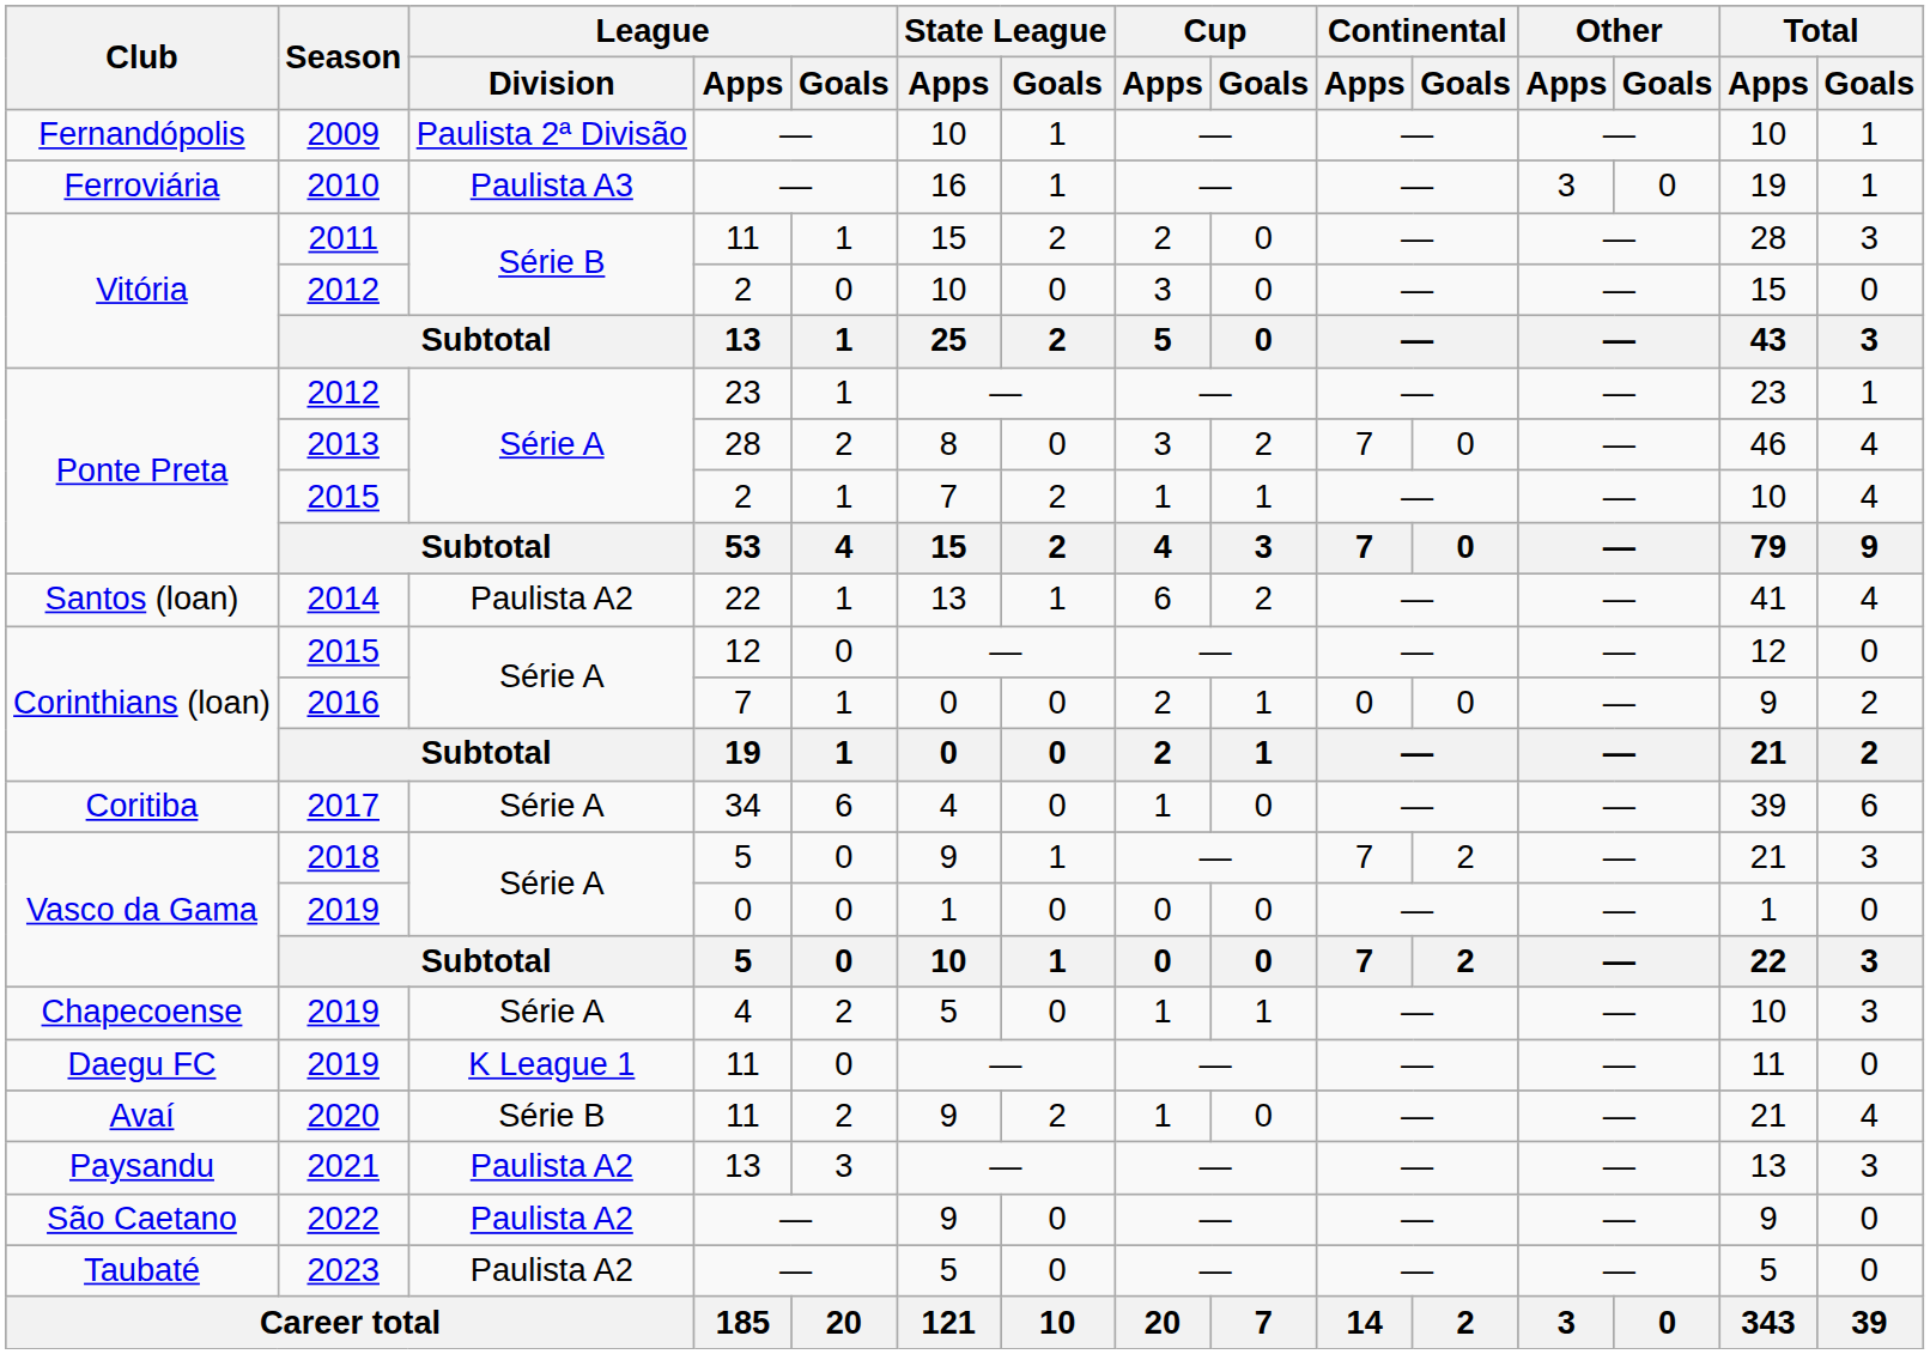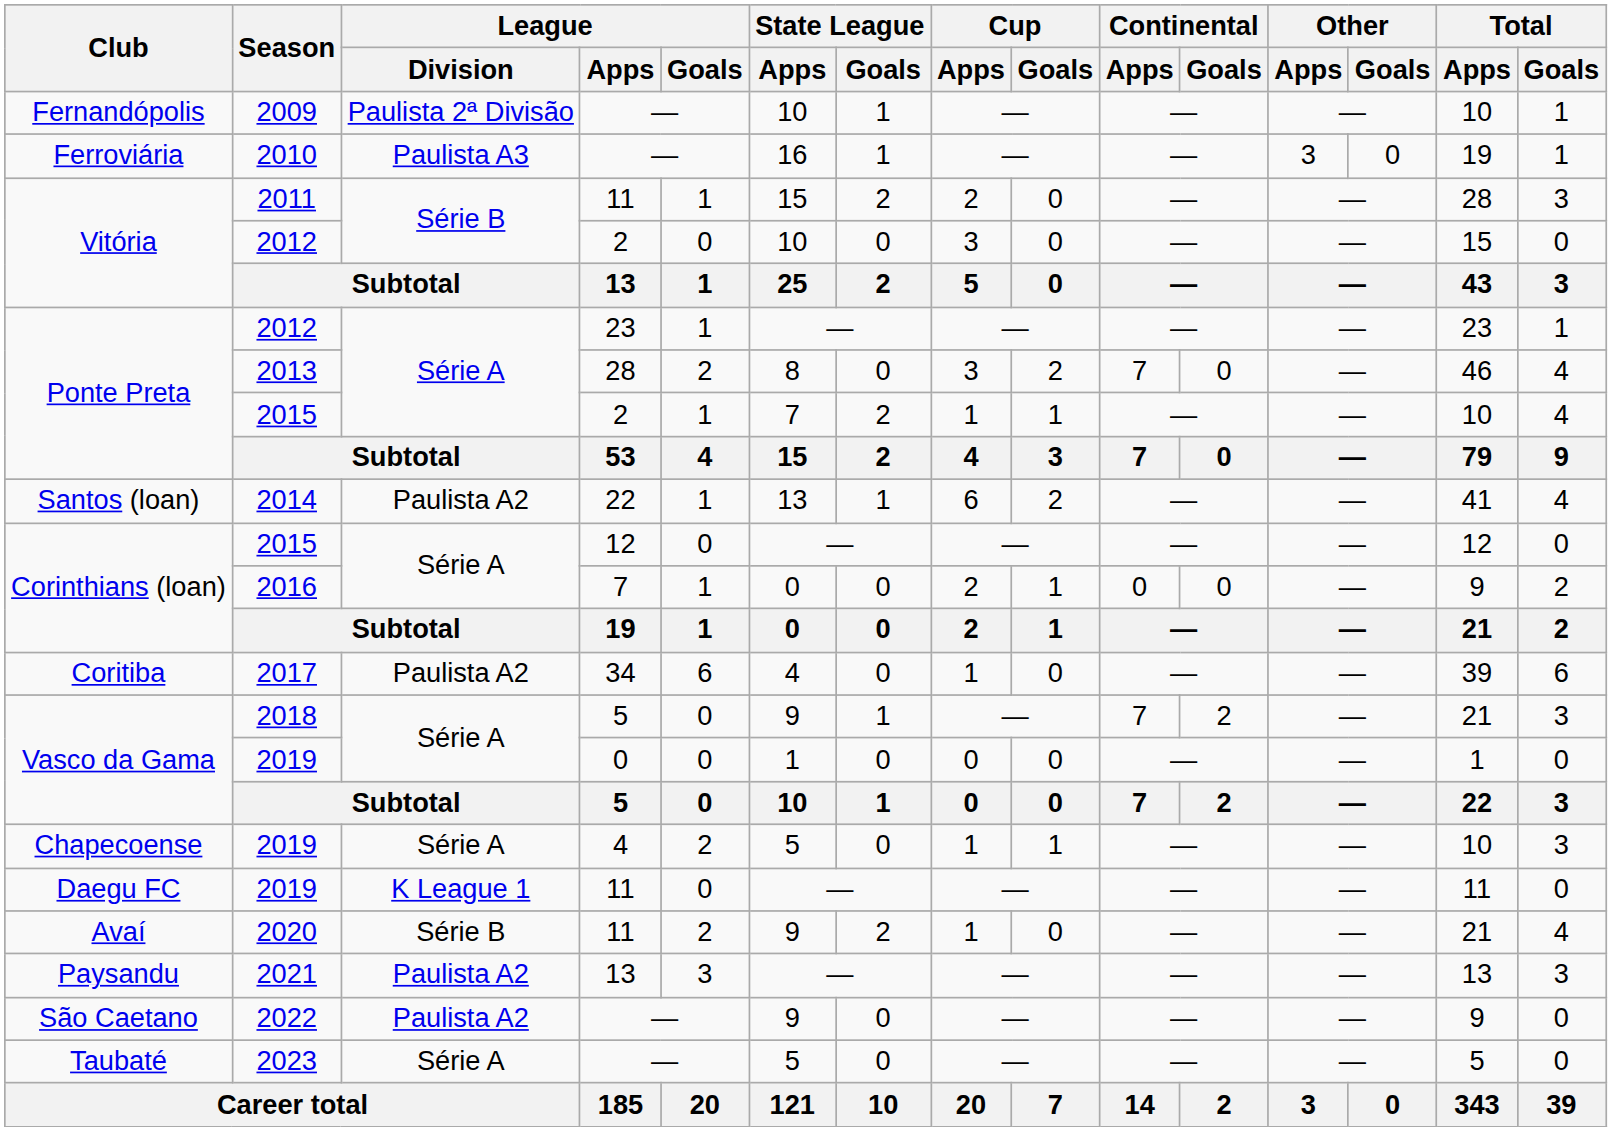 <table class="wikitable" style="text-align: center;">
 <tr>
 <th rowspan="2">Club</th>
 <th rowspan="2">Season</th>
 <th colspan="3">League</th>
 <th colspan="2">State League</th>
 <th colspan="2">Cup</th>
 <th colspan="2">Continental</th>
 <th colspan="2">Other</th>
 <th colspan="2">Total</th>
 </tr>
 <tr>
 <th>Division</th>
 <th>Apps</th>
 <th>Goals</th>
 <th>Apps</th>
 <th>Goals</th>
 <th>Apps</th>
 <th>Goals</th>
 <th>Apps</th>
 <th>Goals</th>
 <th>Apps</th>
 <th>Goals</th>
 <th>Apps</th>
 <th>Goals</th>
 </tr>
 <tr>
 <td valign="center"><a href='#'>Fernandópolis</a></td>
 <td><a href='#'>2009</a></td>
 <td><a href='#'>Paulista 2ª Divisão</a></td>
 <td colspan="2">—</td>
 <td>10</td>
 <td>1</td>
 <td colspan="2">—</td>
 <td colspan="2">—</td>
 <td colspan="2">—</td>
 <td>10</td>
 <td>1</td>
 </tr>
 <tr>
 <td valign="center"><a href='#'>Ferroviária</a></td>
 <td><a href='#'>2010</a></td>
 <td><a href='#'>Paulista A3</a></td>
 <td colspan="2">—</td>
 <td>16</td>
 <td>1</td>
 <td colspan="2">—</td>
 <td colspan="2">—</td>
 <td>3</td>
 <td>0</td>
 <td>19</td>
 <td>1</td>
 </tr>
 <tr>
 <td rowspan="3" valign="center"><a href='#'>Vitória</a></td>
 <td><a href='#'>2011</a></td>
 <td rowspan="2"><a href='#'>Série B</a></td>
 <td>11</td>
 <td>1</td>
 <td>15</td>
 <td>2</td>
 <td>2</td>
 <td>0</td>
 <td colspan="2">—</td>
 <td colspan="2">—</td>
 <td>28</td>
 <td>3</td>
 </tr>
 <tr>
 <td><a href='#'>2012</a></td>
 <td>2</td>
 <td>0</td>
 <td>10</td>
 <td>0</td>
 <td>3</td>
 <td>0</td>
 <td colspan="2">—</td>
 <td colspan="2">—</td>
 <td>15</td>
 <td>0</td>
 </tr>
 <tr>
 <th colspan="2">Subtotal</th>
 <th>13</th>
 <th>1</th>
 <th>25</th>
 <th>2</th>
 <th>5</th>
 <th>0</th>
 <th colspan="2">—</th>
 <th colspan="2">—</th>
 <th>43</th>
 <th>3</th>
 </tr>
 <tr>
 <td rowspan="4" valign="center"><a href='#'>Ponte Preta</a></td>
 <td><a href='#'>2012</a></td>
 <td rowspan="3"><a href='#'>Série A</a></td>
 <td>23</td>
 <td>1</td>
 <td colspan="2">—</td>
 <td colspan="2">—</td>
 <td colspan="2">—</td>
 <td colspan="2">—</td>
 <td>23</td>
 <td>1</td>
 </tr>
 <tr>
 <td><a href='#'>2013</a></td>
 <td>28</td>
 <td>2</td>
 <td>8</td>
 <td>0</td>
 <td>3</td>
 <td>2</td>
 <td>7</td>
 <td>0</td>
 <td colspan="2">—</td>
 <td>46</td>
 <td>4</td>
 </tr>
 <tr>
 <td><a href='#'>2015</a></td>
 <td>2</td>
 <td>1</td>
 <td>7</td>
 <td>2</td>
 <td>1</td>
 <td>1</td>
 <td colspan="2">—</td>
 <td colspan="2">—</td>
 <td>10</td>
 <td>4</td>
 </tr>
 <tr>
 <th colspan="2">Subtotal</th>
 <th>53</th>
 <th>4</th>
 <th>15</th>
 <th>2</th>
 <th>4</th>
 <th>3</th>
 <th>7</th>
 <th>0</th>
 <th colspan="2">—</th>
 <th>79</th>
 <th>9</th>
 </tr>
 <tr>
 <td valign="center"><a href='#'>Santos</a> (loan)</td>
 <td><a href='#'>2014</a></td>
 <td>Paulista A2</td>
 <td>22</td>
 <td>1</td>
 <td>13</td>
 <td>1</td>
 <td>6</td>
 <td>2</td>
 <td colspan="2">—</td>
 <td colspan="2">—</td>
 <td>41</td>
 <td>4</td>
 </tr>
 <tr>
 <td rowspan="3" valign="center"><a href='#'>Corinthians</a> (loan)</td>
 <td><a href='#'>2015</a></td>
 <td rowspan="2">Série A</td>
 <td>12</td>
 <td>0</td>
 <td colspan="2">—</td>
 <td colspan="2">—</td>
 <td colspan="2">—</td>
 <td colspan="2">—</td>
 <td>12</td>
 <td>0</td>
 </tr>
 <tr>
 <td><a href='#'>2016</a></td>
 <td>7</td>
 <td>1</td>
 <td>0</td>
 <td>0</td>
 <td>2</td>
 <td>1</td>
 <td>0</td>
 <td>0</td>
 <td colspan="2">—</td>
 <td>9</td>
 <td>2</td>
 </tr>
 <tr>
 <th colspan="2">Subtotal</th>
 <th>19</th>
 <th>1</th>
 <th>0</th>
 <th>0</th>
 <th>2</th>
 <th>1</th>
 <th colspan="2">—</th>
 <th colspan="2">—</th>
 <th>21</th>
 <th>2</th>
 </tr>
 <tr>
 <td valign="center"><a href='#'>Coritiba</a></td>
 <td><a href='#'>2017</a></td>
-<td>Série A</td>
+<td>Paulista A2</td>
 <td>34</td>
 <td>6</td>
 <td>4</td>
 <td>0</td>
 <td>1</td>
 <td>0</td>
 <td colspan="2">—</td>
 <td colspan="2">—</td>
 <td>39</td>
 <td>6</td>
 </tr>
 <tr>
 <td rowspan="3" valign="center"><a href='#'>Vasco da Gama</a></td>
 <td><a href='#'>2018</a></td>
 <td rowspan="2">Série A</td>
 <td>5</td>
 <td>0</td>
 <td>9</td>
 <td>1</td>
 <td colspan="2">—</td>
 <td>7</td>
 <td>2</td>
 <td colspan="2">—</td>
 <td>21</td>
 <td>3</td>
 </tr>
 <tr>
 <td><a href='#'>2019</a></td>
 <td>0</td>
 <td>0</td>
 <td>1</td>
 <td>0</td>
 <td>0</td>
 <td>0</td>
 <td colspan="2">—</td>
 <td colspan="2">—</td>
 <td>1</td>
 <td>0</td>
 </tr>
 <tr>
 <th colspan="2">Subtotal</th>
 <th>5</th>
 <th>0</th>
 <th>10</th>
 <th>1</th>
 <th>0</th>
 <th>0</th>
 <th>7</th>
 <th>2</th>
 <th colspan="2">—</th>
 <th>22</th>
 <th>3</th>
 </tr>
 <tr>
 <td valign="center"><a href='#'>Chapecoense</a></td>
 <td><a href='#'>2019</a></td>
 <td>Série A</td>
 <td>4</td>
 <td>2</td>
 <td>5</td>
 <td>0</td>
 <td>1</td>
 <td>1</td>
 <td colspan="2">—</td>
 <td colspan="2">—</td>
 <td>10</td>
 <td>3</td>
 </tr>
 <tr>
 <td valign="center"><a href='#'>Daegu FC</a></td>
 <td><a href='#'>2019</a></td>
 <td><a href='#'>K League 1</a></td>
 <td>11</td>
 <td>0</td>
 <td colspan="2">—</td>
 <td colspan="2">—</td>
 <td colspan="2">—</td>
 <td colspan="2">—</td>
 <td>11</td>
 <td>0</td>
 </tr>
 <tr>
 <td valign="center"><a href='#'>Avaí</a></td>
 <td><a href='#'>2020</a></td>
 <td>Série B</td>
 <td>11</td>
 <td>2</td>
 <td>9</td>
 <td>2</td>
 <td>1</td>
 <td>0</td>
 <td colspan="2">—</td>
 <td colspan="2">—</td>
 <td>21</td>
 <td>4</td>
 </tr>
 <tr>
 <td valign="center"><a href='#'>Paysandu</a></td>
 <td><a href='#'>2021</a></td>
 <td><a href='#'>Paulista A2</a></td>
 <td>13</td>
 <td>3</td>
 <td colspan="2">—</td>
 <td colspan="2">—</td>
 <td colspan="2">—</td>
 <td colspan="2">—</td>
 <td>13</td>
 <td>3</td>
 </tr>
 <tr>
 <td valign="center"><a href='#'>São Caetano</a></td>
 <td><a href='#'>2022</a></td>
 <td><a href='#'>Paulista A2</a></td>
 <td colspan="2">—</td>
 <td>9</td>
 <td>0</td>
 <td colspan="2">—</td>
 <td colspan="2">—</td>
 <td colspan="2">—</td>
 <td>9</td>
 <td>0</td>
 </tr>
 <tr>
 <td valign="center"><a href='#'>Taubaté</a></td>
 <td><a href='#'>2023</a></td>
-<td>Paulista A2</td>
+<td>Série A</td>
 <td colspan="2">—</td>
 <td>5</td>
 <td>0</td>
 <td colspan="2">—</td>
 <td colspan="2">—</td>
 <td colspan="2">—</td>
 <td>5</td>
 <td>0</td>
 </tr>
 <tr>
 <th colspan="3"><strong>Career total</strong></th>
 <th>185</th>
 <th>20</th>
 <th>121</th>
 <th>10</th>
 <th>20</th>
 <th>7</th>
 <th>14</th>
 <th>2</th>
 <th>3</th>
 <th>0</th>
 <th>343</th>
 <th>39</th>
 </tr>
 </table>
